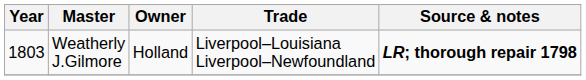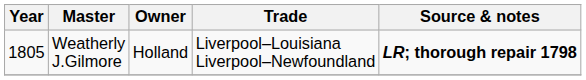 <table class=" wikitable">
 <tr>
 <th>Year</th>
 <th>Master</th>
 <th>Owner</th>
 <th>Trade</th>
 <th>Source & notes</th>
 </tr>
 <tr>
-<td>1803</td>
+<td>1805</td>
 <td>Weatherly<br>J.Gilmore</td>
 <td>Holland</td>
 <td>Liverpool–Louisiana<br>Liverpool–Newfoundland</td>
 <td><strong><em>LR</em>; thorough repair 1798</strong></td>
 </tr>
 <tr>
 </tr>
 </table>
